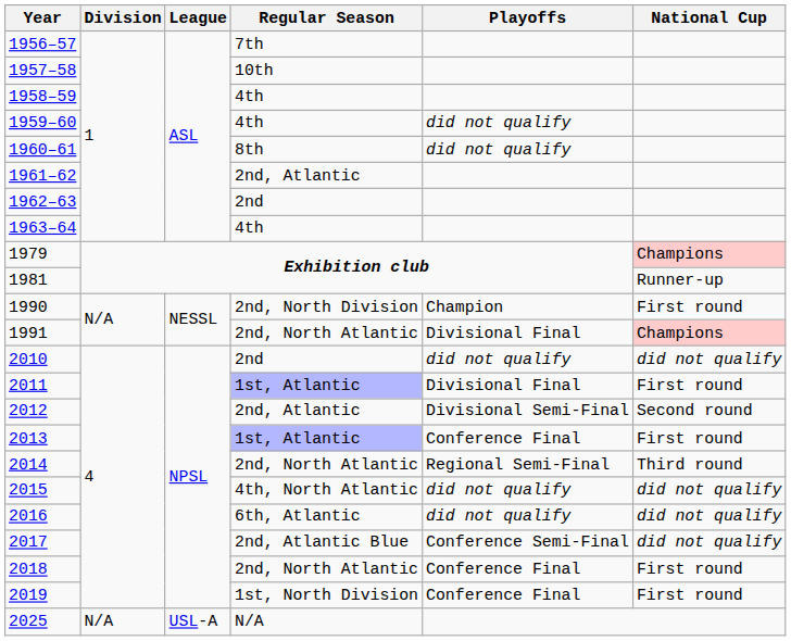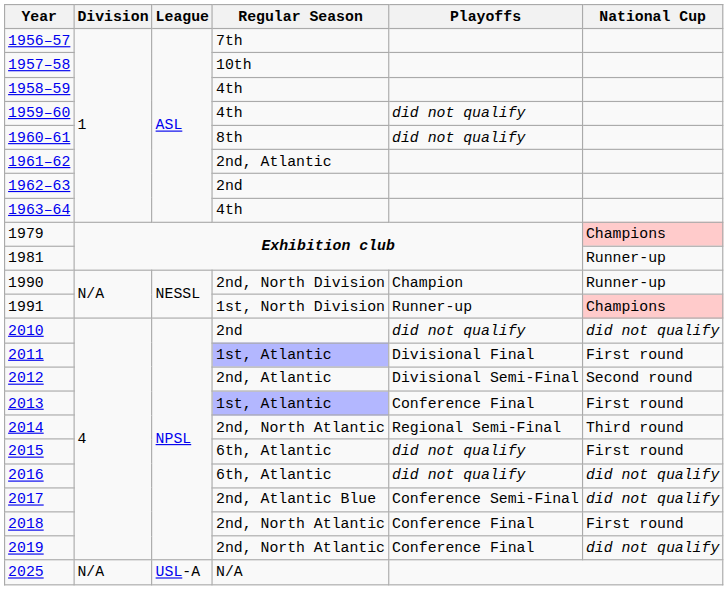 <table class="wikitable">
 <tr>
 <th>Year</th>
 <th>Division</th>
 <th>League</th>
 <th>Regular Season</th>
 <th>Playoffs</th>
 <th>National Cup</th>
 </tr>
 <tr>
 <td><a href='#'>1956–57</a></td>
 <td rowspan="8">1</td>
 <td rowspan="8"><a href='#'>ASL</a></td>
 <td>7th</td>
 <td></td>
 <td></td>
 </tr>
 <tr>
 <td><a href='#'>1957–58</a></td>
 <td>10th</td>
 <td></td>
 <td></td>
 </tr>
 <tr>
 <td><a href='#'>1958–59</a></td>
 <td>4th</td>
 <td></td>
 <td></td>
 </tr>
 <tr>
 <td><a href='#'>1959–60</a></td>
 <td>4th</td>
 <td><em>did not qualify</em></td>
 <td></td>
 </tr>
 <tr>
 <td><a href='#'>1960–61</a></td>
 <td>8th</td>
 <td><em>did not qualify</em></td>
 <td></td>
 </tr>
 <tr>
 <td><a href='#'>1961–62</a></td>
 <td>2nd, Atlantic</td>
 <td></td>
 <td></td>
 </tr>
 <tr>
 <td><a href='#'>1962–63</a></td>
 <td>2nd</td>
 <td></td>
 <td></td>
 </tr>
 <tr>
 <td><a href='#'>1963–64</a></td>
 <td>4th</td>
 <td></td>
 <td></td>
 </tr>
 <tr>
 <td>1979</td>
 <td rowspan=2 colspan=4 align=center><strong><em>Exhibition club</em></strong></td>
 <td bgcolor="#FFCBCB">Champions</td>
 </tr>
 <tr>
 <td>1981</td>
 <td>Runner-up</td>
 </tr>
 <tr>
 <td>1990</td>
 <td rowspan="2">N/A</td>
 <td rowspan="2">NESSL</td>
 <td>2nd, North Division</td>
 <td>Champion</td>
-<td>First round</td>
+<td>Runner-up</td>
 </tr>
 <tr>
 <td>1991</td>
-<td>2nd, North Atlantic</td>
-<td>Divisional Final</td>
+<td>1st, North Division</td>
+<td>Runner-up</td>
 <td bgcolor="#FFCBCB">Champions</td>
 </tr>
 <tr>
 <td><a href='#'>2010</a></td>
 <td rowspan="10">4</td>
 <td rowspan="10"><a href='#'>NPSL</a></td>
 <td>2nd</td>
 <td><em>did not qualify</em></td>
 <td><em>did not qualify</em></td>
 </tr>
 <tr>
 <td><a href='#'>2011</a></td>
 <td bgcolor="B3B7FF">1st, Atlantic</td>
 <td>Divisional Final</td>
 <td>First round</td>
 </tr>
 <tr>
 <td><a href='#'>2012</a></td>
 <td>2nd, Atlantic</td>
 <td>Divisional Semi-Final</td>
 <td>Second round</td>
 </tr>
 <tr>
 <td><a href='#'>2013</a></td>
 <td bgcolor="B3B7FF">1st, Atlantic</td>
 <td>Conference Final</td>
 <td>First round</td>
 </tr>
 <tr>
 <td><a href='#'>2014</a></td>
 <td>2nd, North Atlantic</td>
 <td>Regional Semi-Final</td>
 <td>Third round</td>
 </tr>
 <tr>
 <td><a href='#'>2015</a></td>
-<td>4th, North Atlantic</td>
+<td>6th, Atlantic</td>
 <td><em>did not qualify</em></td>
-<td><em>did not qualify</em></td>
+<td>First round</td>
 </tr>
 <tr>
 <td><a href='#'>2016</a></td>
 <td>6th, Atlantic</td>
 <td><em>did not qualify</em></td>
 <td><em>did not qualify</em></td>
 </tr>
 <tr>
 <td><a href='#'>2017</a></td>
 <td>2nd, Atlantic Blue</td>
 <td>Conference Semi-Final</td>
 <td><em>did not qualify</em></td>
 </tr>
 <tr>
 <td><a href='#'>2018</a></td>
 <td>2nd, North Atlantic</td>
 <td>Conference Final</td>
 <td>First round</td>
 </tr>
 <tr>
 <td><a href='#'>2019</a></td>
-<td>1st, North Division</td>
+<td>2nd, North Atlantic</td>
 <td>Conference Final</td>
-<td>First round</td>
+<td><em>did not qualify</em></td>
 </tr>
 <tr>
 <td><a href='#'>2025</a></td>
 <td>N/A</td>
 <td><a href='#'>USL</a>-A</td>
 <td>N/A</td>
 </tr>
 </table>
